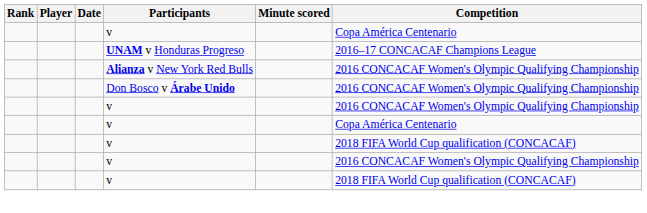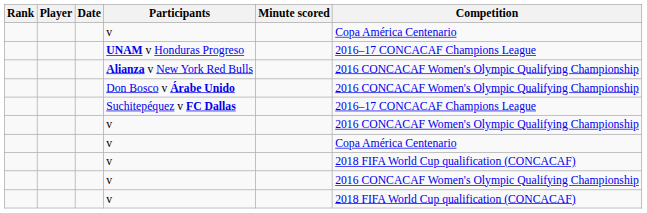 <table class="wikitable">
 <tr>
 <th>Rank</th>
 <th>Player</th>
 <th>Date</th>
 <th>Participants</th>
 <th>Minute scored</th>
 <th>Competition</th>
 </tr>
 <tr>
 <td></td>
 <td></td>
 <td></td>
 <td><strong></strong> v </td>
 <td></td>
 <td><a href='#'>Copa América Centenario</a></td>
 </tr>
 <tr>
 <td></td>
 <td></td>
 <td></td>
 <td><strong><a href='#'>UNAM</a></strong>   v  <a href='#'>Honduras Progreso</a></td>
 <td></td>
 <td><a href='#'>2016–17 CONCACAF Champions League</a></td>
 </tr>
 <tr>
 <td></td>
 <td></td>
 <td></td>
 <td><strong><a href='#'>Alianza</a></strong>  v  <a href='#'>New York Red Bulls</a></td>
 <td></td>
 <td><a href='#'>2016 CONCACAF Women's Olympic Qualifying Championship</a></td>
 </tr>
 <tr>
 <td></td>
 <td></td>
 <td></td>
 <td><a href='#'>Don Bosco</a>  v  <strong><a href='#'>Árabe Unido</a></strong></td>
 <td></td>
 <td><a href='#'>2016 CONCACAF Women's Olympic Qualifying Championship</a></td>
 </tr>
 <tr>
 <td></td>
 <td></td>
 <td></td>
+<td><a href='#'>Suchitepéquez</a>  v  <strong><a href='#'>FC Dallas</a></strong></td>
+<td></td>
+<td><a href='#'>2016–17 CONCACAF Champions League</a></td>
+</tr>
+<tr>
+<td></td>
+<td></td>
+<td></td>
 <td><strong></strong> v </td>
 <td></td>
 <td><a href='#'>2016 CONCACAF Women's Olympic Qualifying Championship</a></td>
 </tr>
 <tr>
 <td></td>
 <td></td>
 <td></td>
 <td><strong></strong> v </td>
 <td></td>
 <td><a href='#'>Copa América Centenario</a></td>
 </tr>
 <tr>
 <td></td>
 <td></td>
 <td></td>
 <td><strong></strong> v </td>
 <td></td>
 <td><a href='#'>2018 FIFA World Cup qualification (CONCACAF)</a></td>
 </tr>
 <tr>
 <td></td>
 <td></td>
 <td></td>
 <td><strong></strong> v </td>
 <td></td>
 <td><a href='#'>2016 CONCACAF Women's Olympic Qualifying Championship</a></td>
 </tr>
 <tr>
 <td></td>
 <td></td>
 <td></td>
 <td><strong></strong> v </td>
 <td></td>
 <td><a href='#'>2018 FIFA World Cup qualification (CONCACAF)</a></td>
 </tr>
 </table>
